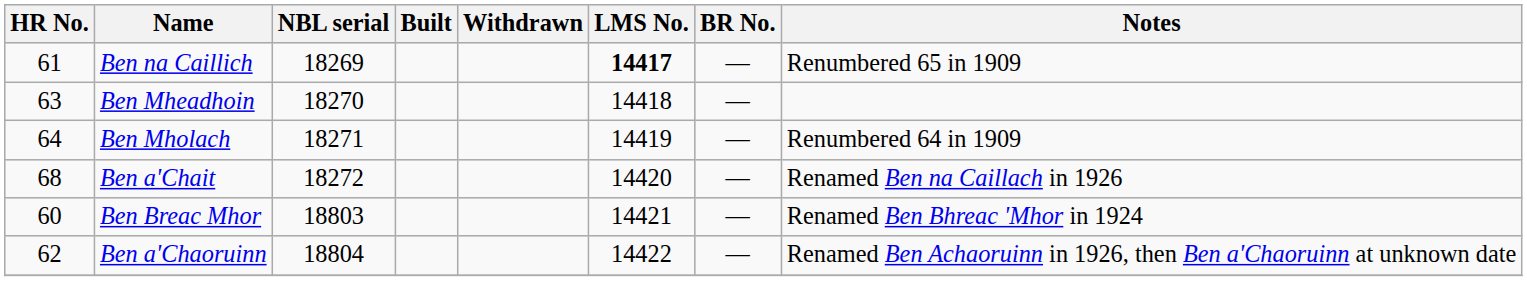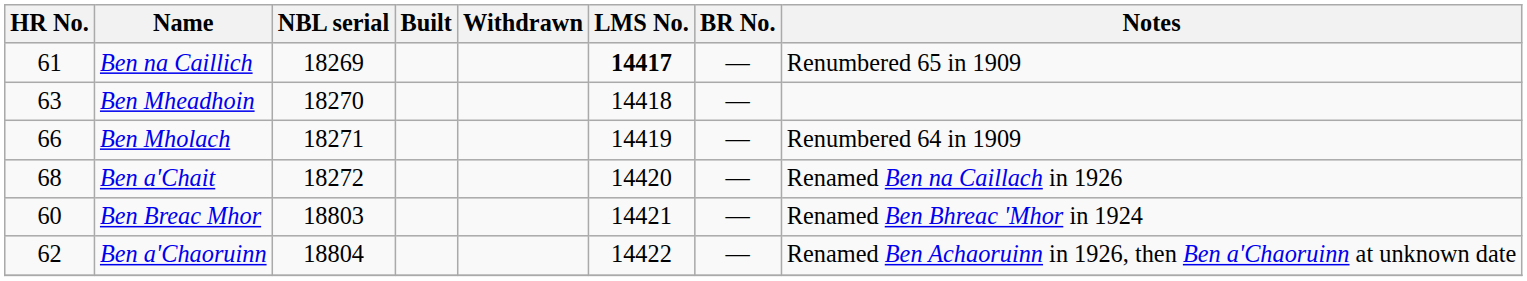 <table class="wikitable" style=text-align:center>
 <tr>
 <th>HR No.</th>
 <th>Name</th>
 <th>NBL serial</th>
 <th>Built</th>
 <th>Withdrawn</th>
 <th>LMS No.</th>
 <th>BR No.</th>
 <th>Notes</th>
 </tr>
 <tr>
 <td>61</td>
 <td align=left><em><a href='#'>Ben na Caillich</a></em></td>
 <td>18269</td>
 <td></td>
 <td></td>
 <td><strong>14417</strong></td>
 <td>—</td>
 <td align=left>Renumbered 65 in 1909</td>
 </tr>
 <tr>
 <td>63</td>
 <td align=left><em><a href='#'>Ben Mheadhoin</a></em></td>
 <td>18270</td>
 <td></td>
 <td></td>
 <td>14418</td>
 <td>—</td>
 <td align=left></td>
 </tr>
 <tr>
-<td>64</td>
+<td>66</td>
 <td align=left><em><a href='#'>Ben Mholach</a></em></td>
 <td>18271</td>
 <td></td>
 <td></td>
 <td>14419</td>
 <td>—</td>
 <td align=left>Renumbered 64 in 1909</td>
 </tr>
 <tr>
 <td>68</td>
 <td align=left><em><a href='#'>Ben a'Chait</a></em></td>
 <td>18272</td>
 <td></td>
 <td></td>
 <td>14420</td>
 <td>—</td>
 <td align=left>Renamed <em><a href='#'>Ben na Caillach</a></em> in 1926</td>
 </tr>
 <tr>
 <td>60</td>
 <td align=left><em><a href='#'>Ben Breac Mhor</a></em></td>
 <td>18803</td>
 <td></td>
 <td></td>
 <td>14421</td>
 <td>—</td>
 <td align=left>Renamed <em><a href='#'>Ben Bhreac 'Mhor</a></em> in 1924</td>
 </tr>
 <tr>
 <td>62</td>
 <td align=left><em><a href='#'>Ben a'Chaoruinn</a></em></td>
 <td>18804</td>
 <td></td>
 <td></td>
 <td>14422</td>
 <td>—</td>
 <td align=left>Renamed <em><a href='#'>Ben Achaoruinn</a></em> in 1926, then <em><a href='#'>Ben a'Chaoruinn</a></em> at unknown date</td>
 </tr>
 <tr>
 </tr>
 </table>
